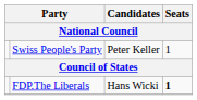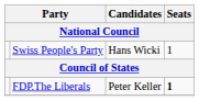 <table class="wikitable" style="font-size:95%;">
 <tr>
 <th colspan=2>Party</th>
 <th>Candidates</th>
 <th>Seats</th>
 </tr>
 <tr>
 <th colspan=4><a href='#'>National Council</a></th>
 </tr>
 <tr>
 <td bgcolor=></td>
 <td align=left><a href='#'>Swiss People's Party</a></td>
-<td>Peter Keller</td>
+<td>Hans Wicki</td>
 <td>1</td>
 </tr>
 <tr>
 <th colspan=6><a href='#'>Council of States</a></th>
 </tr>
 <tr>
 <td bgcolor=></td>
 <td align=left><a href='#'>FDP.The Liberals</a></td>
-<td>Hans Wicki</td>
+<td>Peter Keller</td>
 <td><strong>1</strong></td>
 </tr>
 <tr>
 </tr>
 </table>
